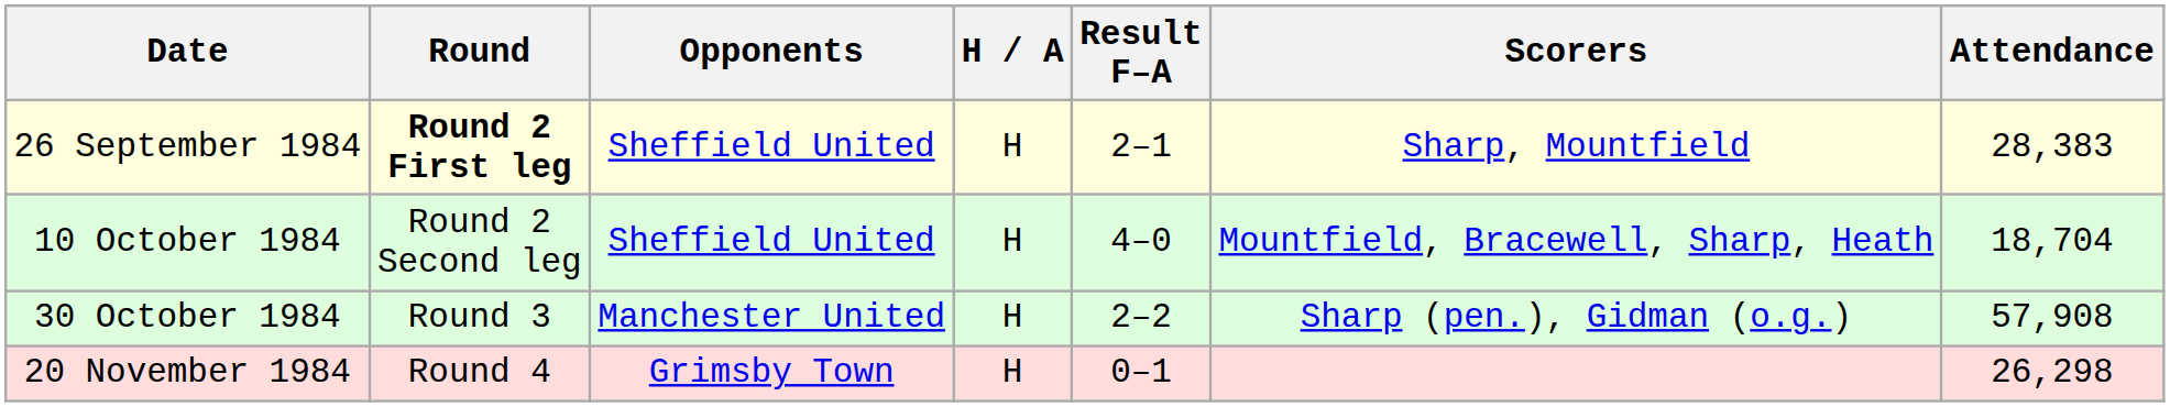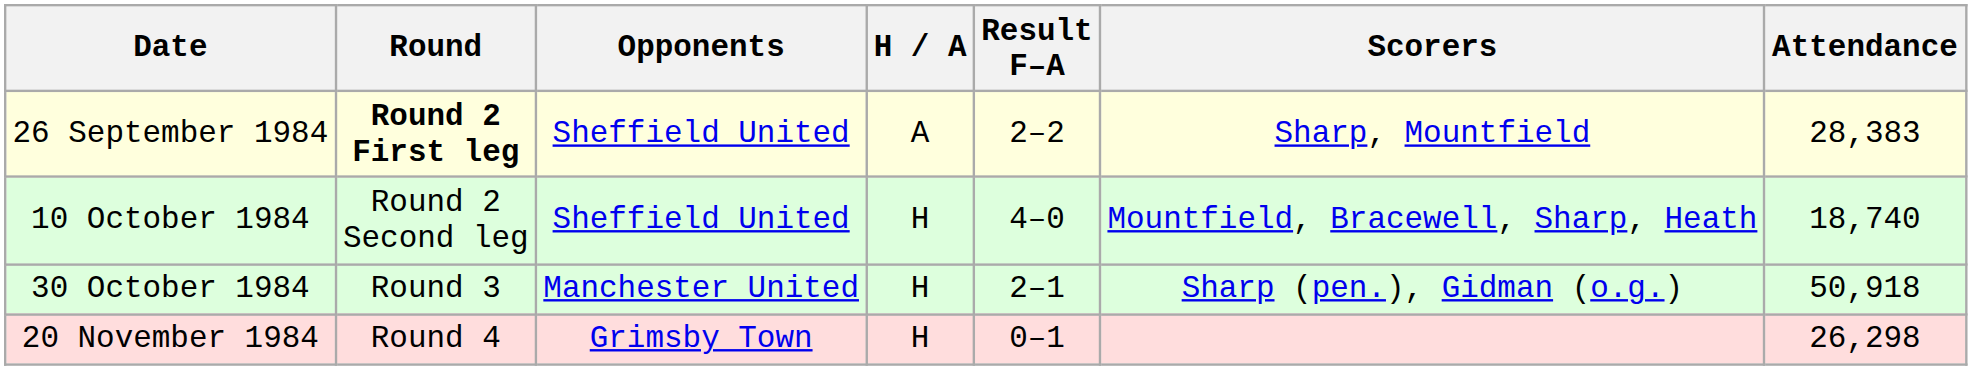 <table class="wikitable" style="text-align:center">
 <tr>
 <th>Date</th>
 <th>Round</th>
 <th>Opponents</th>
 <th>H / A</th>
 <th>Result<br>F–A</th>
 <th>Scorers</th>
 <th>Attendance</th>
 </tr>
 <tr bgcolor="#ffffdd">
 <td>26 September 1984</td>
 <td><strong>Round 2<br>First leg</strong></td>
 <td><a href='#'>Sheffield United</a></td>
-<td>H</td>
-<td>2–1</td>
+<td>A</td>
+<td>2–2</td>
 <td><a href='#'>Sharp</a>, <a href='#'>Mountfield</a></td>
 <td>28,383</td>
 </tr>
 <tr bgcolor="#ddffdd">
 <td>10 October 1984</td>
 <td>Round 2<br>Second leg</td>
 <td><a href='#'>Sheffield United</a></td>
 <td>H</td>
 <td>4–0</td>
 <td><a href='#'>Mountfield</a>, <a href='#'>Bracewell</a>, <a href='#'>Sharp</a>, <a href='#'>Heath</a></td>
-<td>18,704</td>
+<td>18,740</td>
 </tr>
 <tr bgcolor="#ddffdd">
 <td>30 October 1984</td>
 <td>Round 3</td>
 <td><a href='#'>Manchester United</a></td>
 <td>H</td>
-<td>2–2</td>
+<td>2–1</td>
 <td><a href='#'>Sharp</a> (<a href='#'>pen.</a>), <a href='#'>Gidman</a> (<a href='#'>o.g.</a>)</td>
-<td>57,908</td>
+<td>50,918</td>
 </tr>
 <tr bgcolor="#ffdddd">
 <td>20 November 1984</td>
 <td>Round 4</td>
 <td><a href='#'>Grimsby Town</a></td>
 <td>H</td>
 <td>0–1</td>
 <td></td>
 <td>26,298</td>
 </tr>
 </table>
